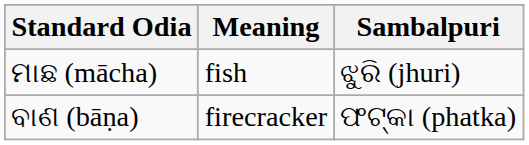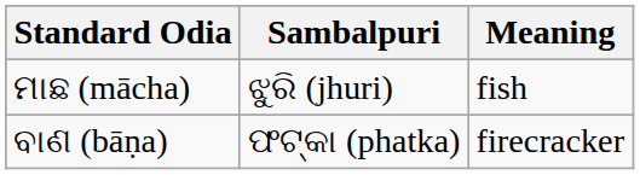 <table class="wikitable">
 <tr>
 <th>Standard Odia</th>
+<th>Sambalpuri</th>
 <th>Meaning</th>
-<th>Sambalpuri</th>
 </tr>
 <tr>
 <td>ମାଛ (mācha)</td>
+<td>ଝୁରି (jhuri)</td>
 <td>fish</td>
-<td>ଝୁରି (jhuri)</td>
 </tr>
 <tr>
 <td>ବାଣ (bāṇa)</td>
+<td>ଫଟ୍କା (phatka)</td>
 <td>firecracker</td>
-<td>ଫଟ୍କା (phatka)</td>
 </tr>
 </table>
